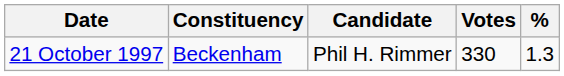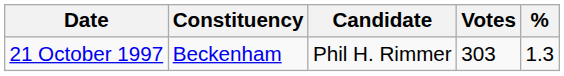 <table class="wikitable sortable">
 <tr>
 <th>Date</th>
 <th>Constituency</th>
 <th>Candidate</th>
 <th>Votes</th>
 <th>%</th>
 </tr>
 <tr>
 <td><a href='#'>21 October 1997</a></td>
 <td><a href='#'>Beckenham</a></td>
 <td>Phil H. Rimmer</td>
-<td>330</td>
+<td>303</td>
 <td>1.3</td>
 </tr>
 </table>
